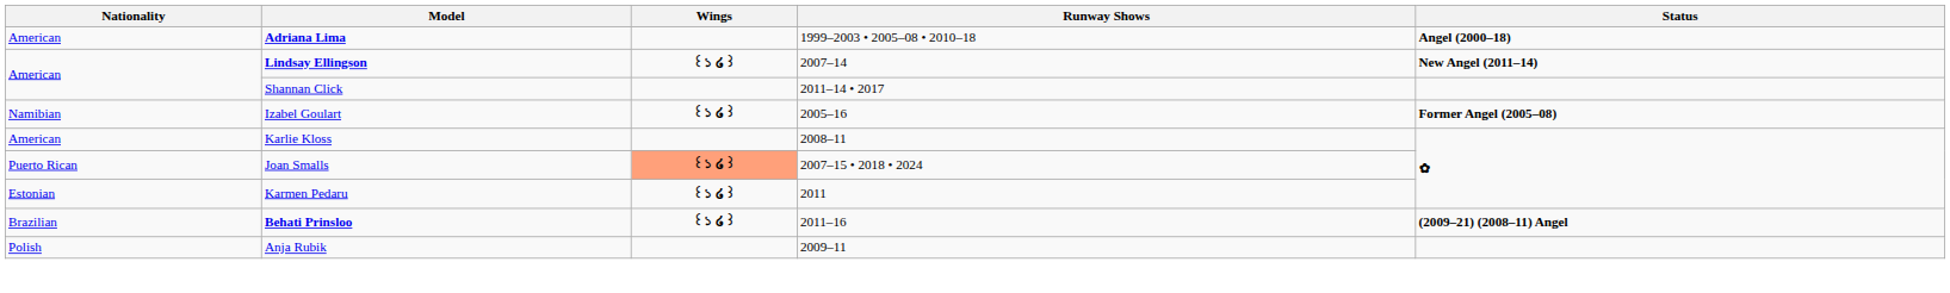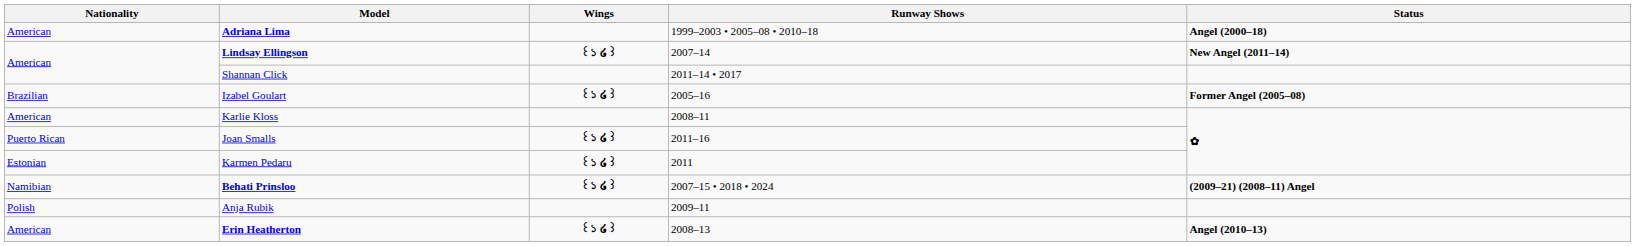 <table class="sortable wikitable"  style="font-size:85%; width:100%;">
 <tr>
 <th style="text-align:center;">Nationality</th>
 <th style="text-align:center;">Model</th>
 <th style="text-align:center;">Wings</th>
 <th style="text-align:center;">Runway Shows</th>
 <th style="text-align:center;">Status</th>
 </tr>
 <tr>
 <td> <a href='#'>American</a></td>
 <td><strong><a href='#'>Adriana Lima</a></strong></td>
 <td></td>
 <td>1999–2003 • 2005–08 • 2010–18</td>
 <td><strong> Angel (2000–18)</strong></td>
 </tr>
 <tr>
 <td rowspan="2"> <a href='#'>American</a></td>
 <td><strong><a href='#'>Lindsay Ellingson</a></strong></td>
 <td align="center"><strong>꒰১ ໒꒱</strong></td>
 <td>2007–14</td>
 <td><strong>New  Angel (2011–14)</strong></td>
 </tr>
 <tr>
 <td><a href='#'>Shannan Click</a></td>
 <td></td>
 <td>2011–14 • 2017</td>
 <td></td>
 </tr>
 <tr>
-<td> <a href='#'>Namibian</a></td>
+<td> <a href='#'>Brazilian</a></td>
 <td><a href='#'>Izabel Goulart</a></td>
 <td align="center"><strong>꒰১ ໒꒱</strong></td>
 <td>2005–16</td>
 <td><strong>Former  Angel (2005–08)</strong></td>
 </tr>
 <tr>
 <td> <a href='#'>American</a></td>
 <td><a href='#'>Karlie Kloss</a></td>
 <td></td>
 <td>2008–11</td>
 <td rowspan="3"><strong>✿</strong></td>
 </tr>
 <tr>
 <td> <a href='#'>Puerto Rican</a></td>
 <td><a href='#'>Joan Smalls</a></td>
-<td align="center" style="background: lightsalmon;"><strong>꒰১ ໒꒱</strong></td>
-<td>2007–15 • 2018 • 2024</td>
+<td align="center"><strong>꒰১ ໒꒱</strong></td>
+<td>2011–16</td>
 </tr>
 <tr>
 <td> <a href='#'>Estonian</a></td>
 <td><a href='#'>Karmen Pedaru</a></td>
 <td align="center"><strong>꒰১ ໒꒱</strong></td>
 <td>2011</td>
 </tr>
 <tr>
-<td> <a href='#'>Brazilian</a></td>
+<td> <a href='#'>Namibian</a></td>
 <td><strong><a href='#'>Behati Prinsloo</a></strong></td>
 <td align="center"><strong>꒰১ ໒꒱</strong></td>
-<td>2011–16</td>
+<td>2007–15 • 2018 • 2024</td>
 <td><strong> (2009–21) </strong> <strong>(2008–11) Angel</strong></td>
 </tr>
 <tr>
 <td> <a href='#'>Polish</a></td>
 <td><a href='#'>Anja Rubik</a></td>
 <td></td>
 <td>2009–11</td>
 <td></td>
 </tr>
+<tr>
+<td> <a href='#'>American</a></td>
+<td><strong><a href='#'>Erin Heatherton</a></strong></td>
+<td align="center"><strong>꒰১ ໒꒱</strong></td>
+<td>2008–13</td>
+<td><strong> Angel (2010–13)</strong></td>
+</tr>
 </table>
